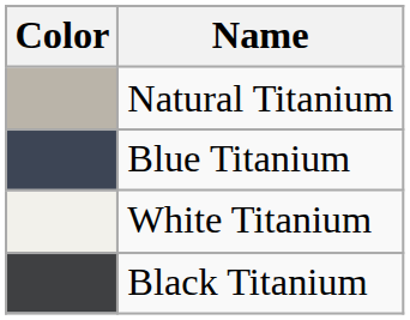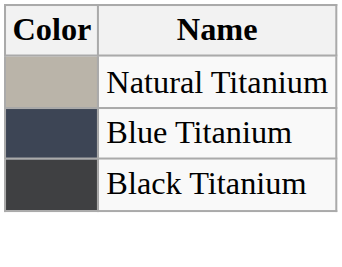 <table class="wikitable">
 <tr>
 <th>Color</th>
 <th>Name</th>
 </tr>
 <tr>
 <td class="mw-no-invert" style="background-color: #BAB4A9;"></td>
 <td>Natural Titanium</td>
 </tr>
 <tr>
 <td class="mw-no-invert" style="background-color: #3D4555;"></td>
 <td>Blue Titanium</td>
 </tr>
 <tr>
-<td class="mw-no-invert" style="background-color: #F2F1EB;"></td>
-<td>White Titanium</td>
-</tr>
-<tr>
 <td class="mw-no-invert" style="background-color: #3F4042;"></td>
 <td>Black Titanium</td>
 </tr>
 </table>
